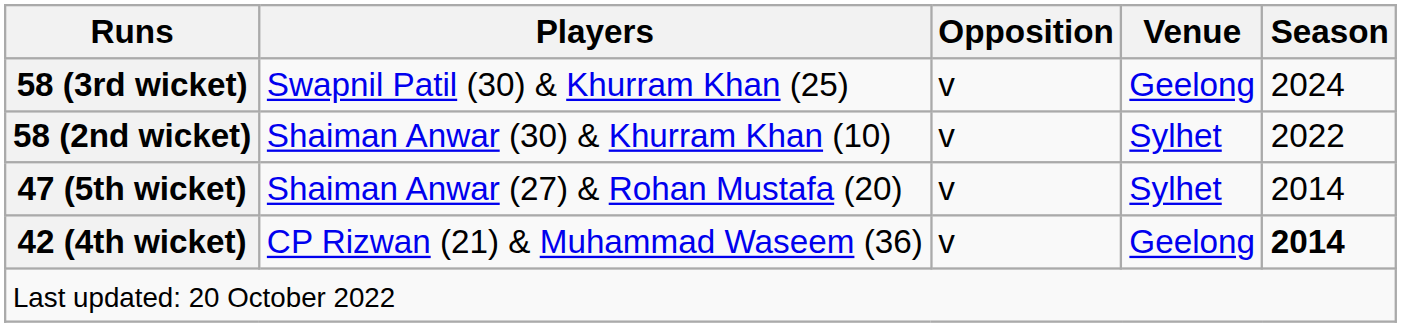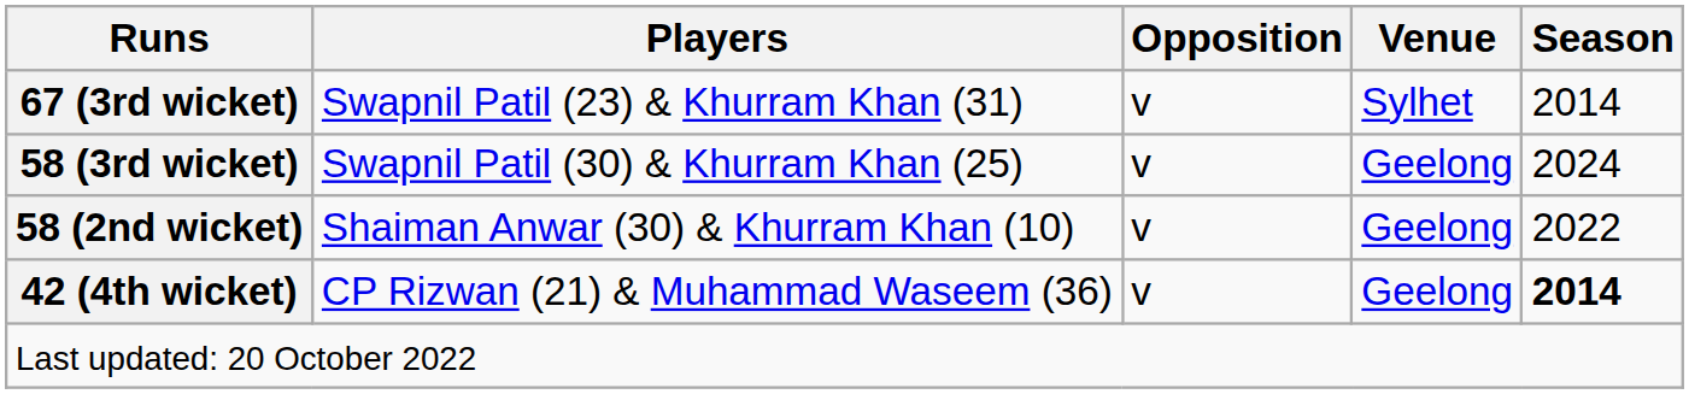 <table class="wikitable"style="font-size: 90%">
 <tr>
 <th scope="col"><strong>Runs</strong></th>
 <th scope="col"><strong>Players</strong></th>
 <th scope="col"><strong>Opposition</strong></th>
 <th scope="col"><strong>Venue</strong></th>
 <th scope="col"><strong>Season</strong></th>
+</tr>
+<tr>
+<th>67 (3rd wicket)</th>
+<td><a href='#'>Swapnil Patil</a> (23) & <a href='#'>Khurram Khan</a> (31)</td>
+<td>v </td>
+<td><a href='#'>Sylhet</a></td>
+<td>2014</td>
 </tr>
 <tr>
 <th>58 (3rd wicket)</th>
 <td><a href='#'>Swapnil Patil</a> (30) & <a href='#'>Khurram Khan</a> (25)</td>
 <td>v </td>
 <td><a href='#'>Geelong</a></td>
 <td>2024</td>
 </tr>
 <tr>
 <th>58 (2nd wicket)</th>
 <td><a href='#'>Shaiman Anwar</a> (30) & <a href='#'>Khurram Khan</a> (10)</td>
 <td>v </td>
-<td><a href='#'>Sylhet</a></td>
+<td><a href='#'>Geelong</a></td>
 <td>2022</td>
-</tr>
-<tr>
-<th>47 (5th wicket)</th>
-<td><a href='#'>Shaiman Anwar</a> (27) & <a href='#'>Rohan Mustafa</a> (20)</td>
-<td>v </td>
-<td><a href='#'>Sylhet</a></td>
-<td>2014</td>
 </tr>
 <tr>
 <th>42 (4th wicket)</th>
 <td><a href='#'>CP Rizwan</a> (21) & <a href='#'>Muhammad Waseem</a> (36)</td>
 <td>v </td>
 <td><a href='#'>Geelong</a></td>
 <td><strong>2014</strong></td>
 </tr>
 <tr>
 <td colspan="5"><small>Last updated: 20 October 2022</small></td>
 </tr>
 </table>
